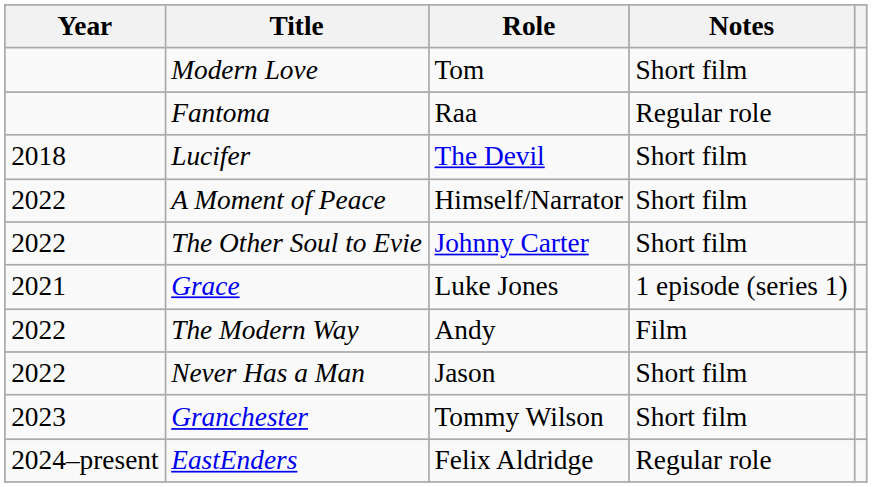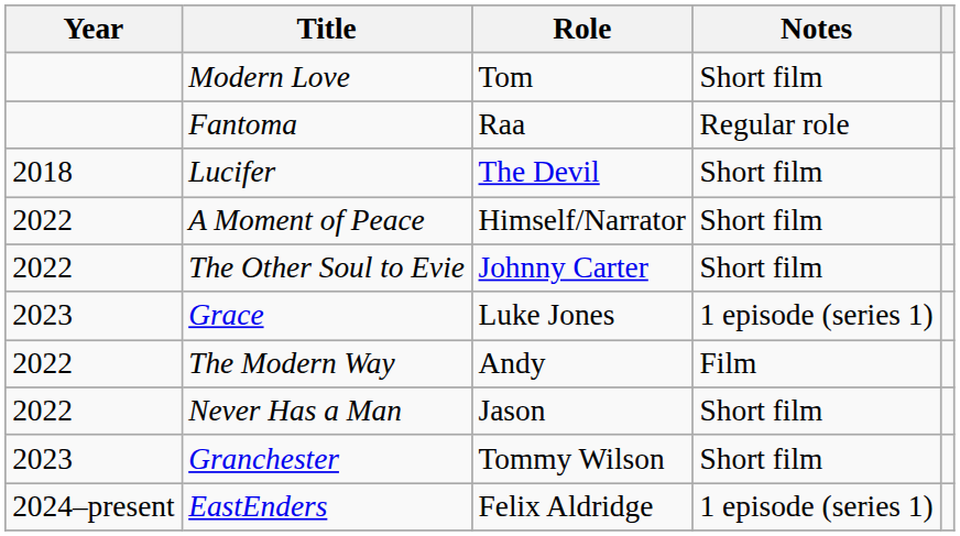 <table class="wikitable sortable plainrowheaders">
 <tr>
 <th scope="col">Year</th>
 <th scope="col">Title</th>
 <th scope="col">Role</th>
 <th scope="col" class="unsortable">Notes</th>
 <th scope="col" class="unsortable"></th>
 </tr>
 <tr>
 <td></td>
 <td><em>Modern Love</em></td>
 <td>Tom</td>
 <td>Short film</td>
 <td style="text-align:center;"></td>
 </tr>
 <tr>
 <td></td>
 <td><em>Fantoma</em></td>
 <td>Raa</td>
 <td>Regular role</td>
 <td style="text-align:center;"></td>
 </tr>
 <tr>
 <td>2018</td>
 <td><em>Lucifer</em></td>
 <td><a href='#'>The Devil</a></td>
 <td>Short film</td>
 <td style="text-align:center;"></td>
 </tr>
 <tr>
 <td>2022</td>
 <td><em>A Moment of Peace</em></td>
 <td>Himself/Narrator</td>
 <td>Short film</td>
 <td style="text-align:center;"></td>
 </tr>
 <tr>
 <td>2022</td>
 <td><em>The Other Soul to Evie</em></td>
 <td><a href='#'>Johnny Carter</a></td>
 <td>Short film</td>
 <td style="text-align:center;"></td>
 </tr>
 <tr>
-<td>2021</td>
+<td>2023</td>
 <td><em><a href='#'>Grace</a></em></td>
 <td>Luke Jones</td>
 <td>1 episode (series 1)</td>
 <td style="text-align:center;"></td>
 </tr>
 <tr>
 <td>2022</td>
 <td><em>The Modern Way</em></td>
 <td>Andy</td>
 <td>Film</td>
 <td style="text-align:center;"></td>
 </tr>
 <tr>
 <td>2022</td>
 <td><em>Never Has a Man</em></td>
 <td>Jason</td>
 <td>Short film</td>
 <td style="text-align:center;"></td>
 </tr>
 <tr>
 <td>2023</td>
 <td><em><a href='#'>Granchester</a></em></td>
 <td>Tommy Wilson</td>
 <td>Short film</td>
 <td style="text-align:center;"></td>
 </tr>
 <tr>
 <td>2024–present</td>
 <td><em><a href='#'>EastEnders</a></em></td>
 <td>Felix Aldridge</td>
-<td>Regular role</td>
+<td>1 episode (series 1)</td>
 <td style="text-align:center;"></td>
 </tr>
 </table>
